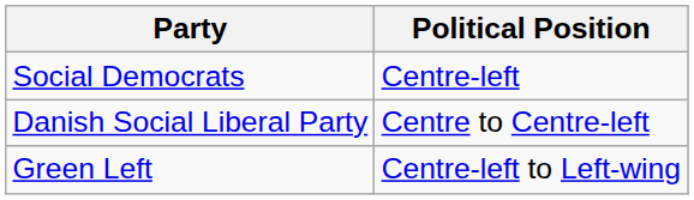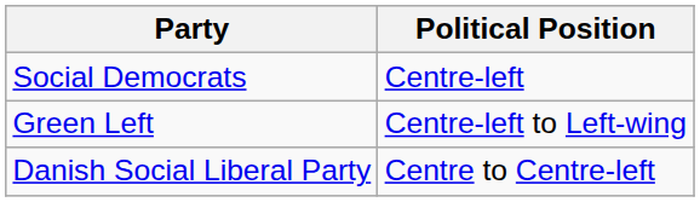 <table class="wikitable mw-collapsible mw-collapsed">
 <tr>
 <th>Party</th>
 <th>Political Position</th>
 </tr>
 <tr>
 <td><a href='#'>Social Democrats</a></td>
 <td><a href='#'>Centre-left</a></td>
 </tr>
 <tr>
+<td><a href='#'>Green Left</a></td>
+<td><a href='#'>Centre-left</a> to <a href='#'>Left-wing</a></td>
+</tr>
+<tr>
 <td><a href='#'>Danish Social Liberal Party</a></td>
 <td><a href='#'>Centre</a> to <a href='#'>Centre-left</a></td>
 </tr>
-<tr>
-<td><a href='#'>Green Left</a></td>
-<td><a href='#'>Centre-left</a> to <a href='#'>Left-wing</a></td>
-</tr>
 </table>
